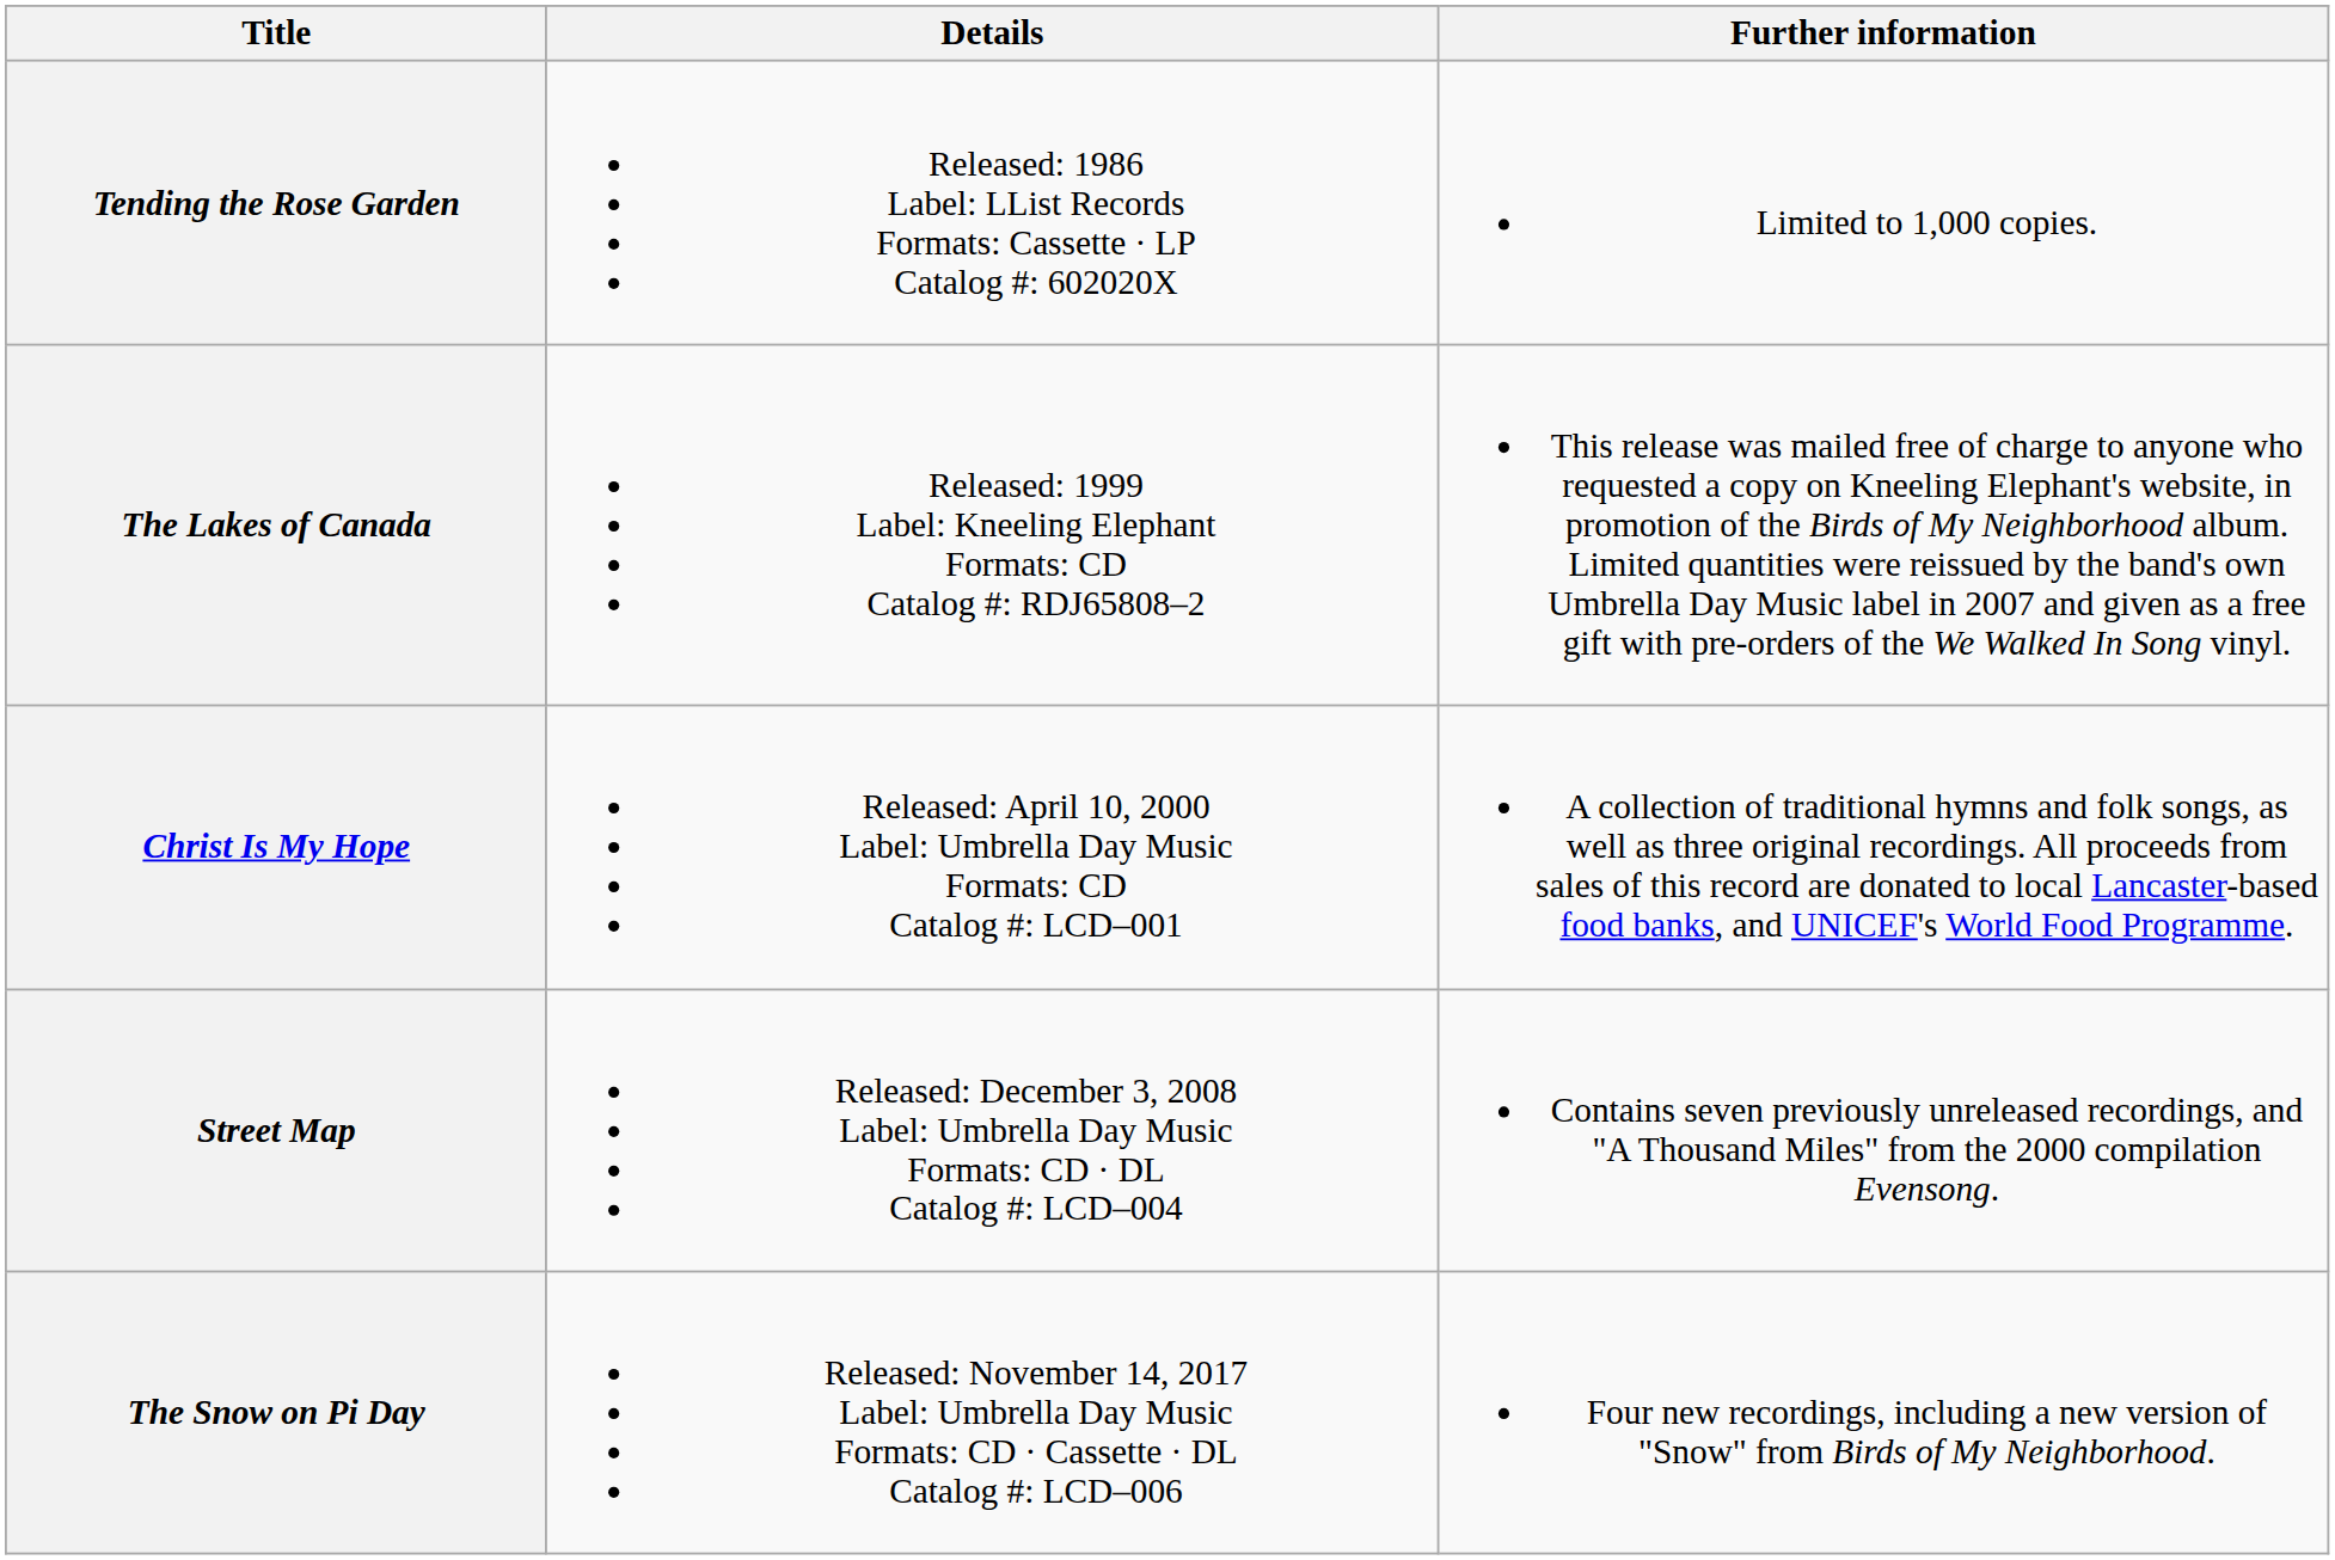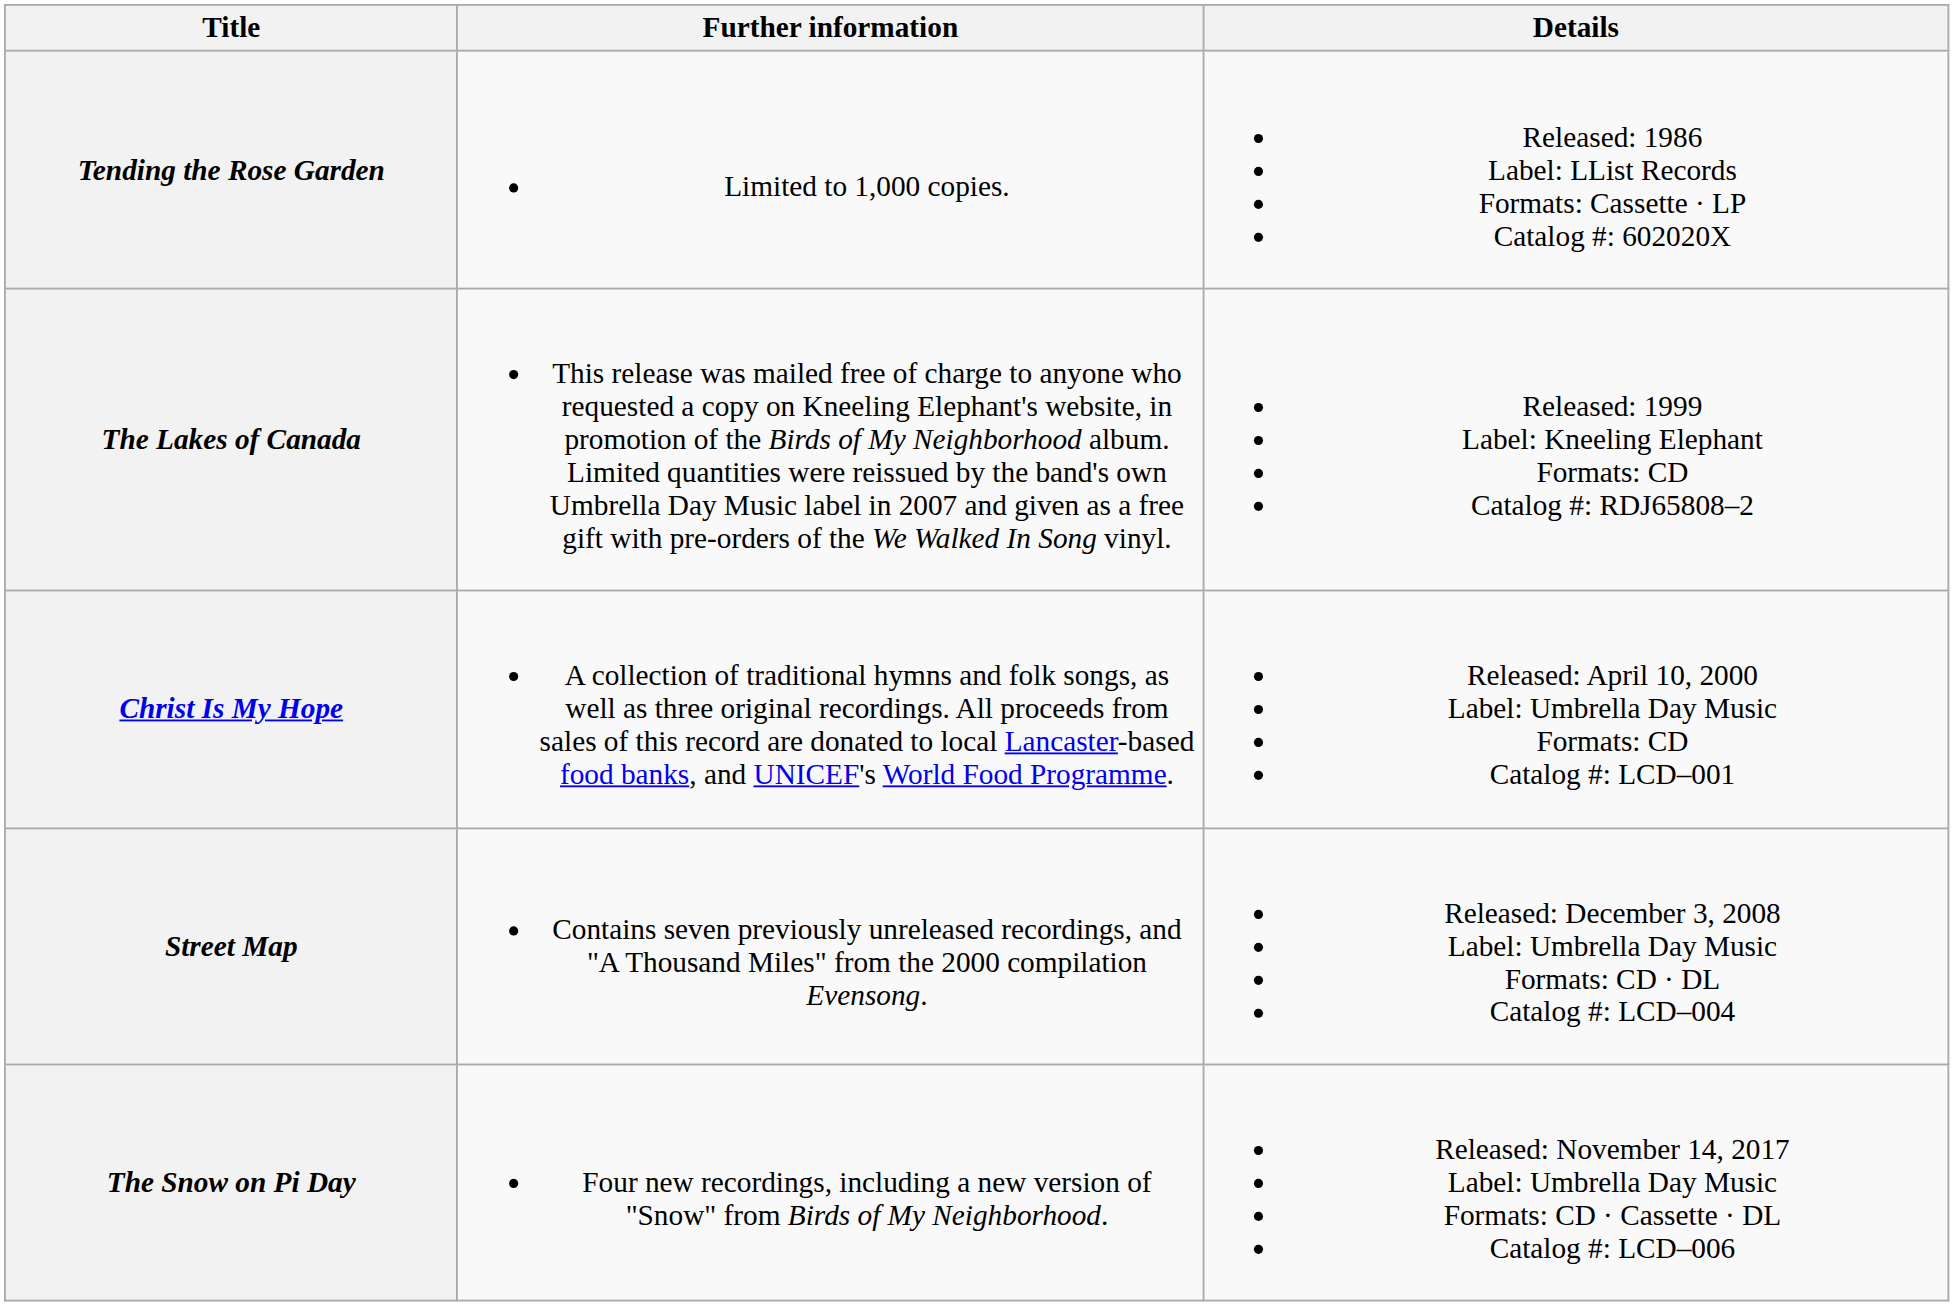 <table class="wikitable plainrowheaders" style="text-align:center;" border="1">
 <tr>
 <th scope="col" rowspan="1" style="width:15em;">Title</th>
+<th scope="col" rowspan="1" style="width:25em;">Further information</th>
 <th scope="col" rowspan="1" style="width:25em;">Details</th>
-<th scope="col" rowspan="1" style="width:25em;">Further information</th>
 </tr>
 <tr>
 <th scope="row"><em>Tending the Rose Garden</em></th>
+<td><br><ul><li>Limited to 1,000 copies.</li></ul></td>
 <td><br><ul><li>Released: 1986</li><li>Label: LList  Records</li><li>Formats: Cassette · LP</li><li>Catalog #: 602020X</li></ul></td>
-<td><br><ul><li>Limited to 1,000 copies.</li></ul></td>
 </tr>
 <tr>
 <th scope="row"><em>The Lakes of Canada</em></th>
+<td><br><ul><li>This release was mailed free of charge to anyone who requested a copy on Kneeling Elephant's website, in promotion of the <em>Birds of My Neighborhood</em> album. Limited quantities were reissued by the band's own Umbrella Day Music label in 2007 and given as a free gift with pre-orders of the <em>We Walked In Song</em> vinyl.</li></ul></td>
 <td><br><ul><li>Released: 1999</li><li>Label: Kneeling Elephant</li><li>Formats: CD</li><li>Catalog #: RDJ65808–2</li></ul></td>
-<td><br><ul><li>This release was mailed free of charge to anyone who requested a copy on Kneeling Elephant's website, in promotion of the <em>Birds of My Neighborhood</em> album. Limited quantities were reissued by the band's own Umbrella Day Music label in 2007 and given as a free gift with pre-orders of the <em>We Walked In Song</em> vinyl.</li></ul></td>
 </tr>
 <tr>
 <th scope="row"><em><a href='#'>Christ Is My Hope</a></em></th>
+<td><br><ul><li>A collection of traditional hymns and folk songs, as well as three original recordings. All proceeds from sales of this record are donated to local <a href='#'>Lancaster</a>-based <a href='#'>food banks</a>, and <a href='#'>UNICEF</a>'s <a href='#'>World Food Programme</a>.</li></ul></td>
 <td><br><ul><li>Released: April 10, 2000</li><li>Label: Umbrella Day Music</li><li>Formats: CD</li><li>Catalog #: LCD–001</li></ul></td>
-<td><br><ul><li>A collection of traditional hymns and folk songs, as well as three original recordings. All proceeds from sales of this record are donated to local <a href='#'>Lancaster</a>-based <a href='#'>food banks</a>, and <a href='#'>UNICEF</a>'s <a href='#'>World Food Programme</a>.</li></ul></td>
 </tr>
 <tr>
 <th scope="row"><em>Street Map</em></th>
+<td><br><ul><li>Contains seven previously unreleased recordings, and "A Thousand Miles" from the 2000 compilation <em>Evensong</em>.</li></ul></td>
 <td><br><ul><li>Released: December 3, 2008</li><li>Label: Umbrella Day Music</li><li>Formats: CD · DL</li><li>Catalog #: LCD–004</li></ul></td>
-<td><br><ul><li>Contains seven previously unreleased recordings, and "A Thousand Miles" from the 2000 compilation <em>Evensong</em>.</li></ul></td>
 </tr>
 <tr>
 <th scope="row"><em>The Snow on Pi Day</em></th>
+<td><br><ul><li>Four new recordings, including a new version of "Snow" from <em>Birds of My Neighborhood</em>.</li></ul></td>
 <td><br><ul><li>Released: November 14, 2017</li><li>Label: Umbrella Day Music</li><li>Formats: CD · Cassette · DL</li><li>Catalog #: LCD–006</li></ul></td>
-<td><br><ul><li>Four new recordings, including a new version of "Snow" from <em>Birds of My Neighborhood</em>.</li></ul></td>
 </tr>
 </table>
